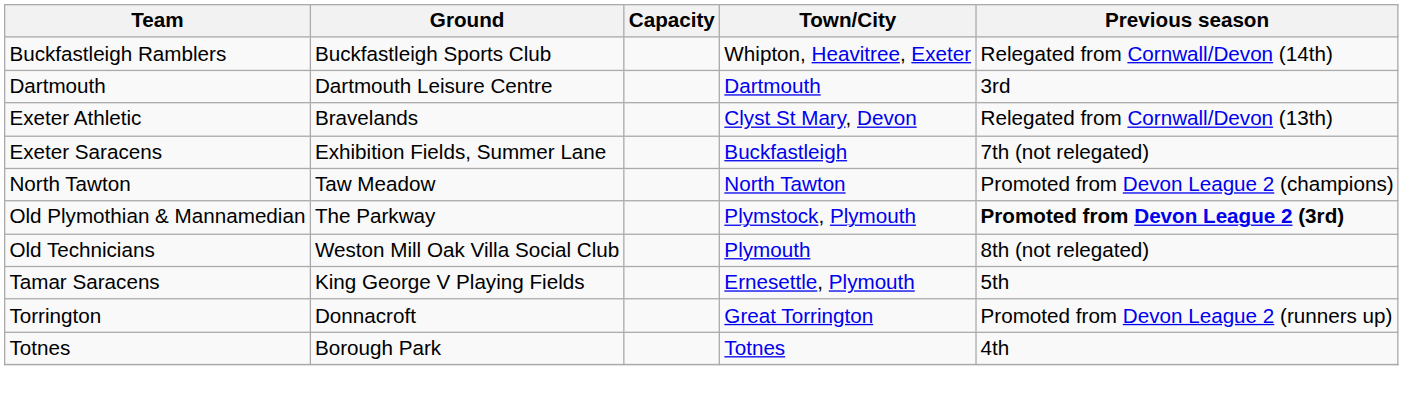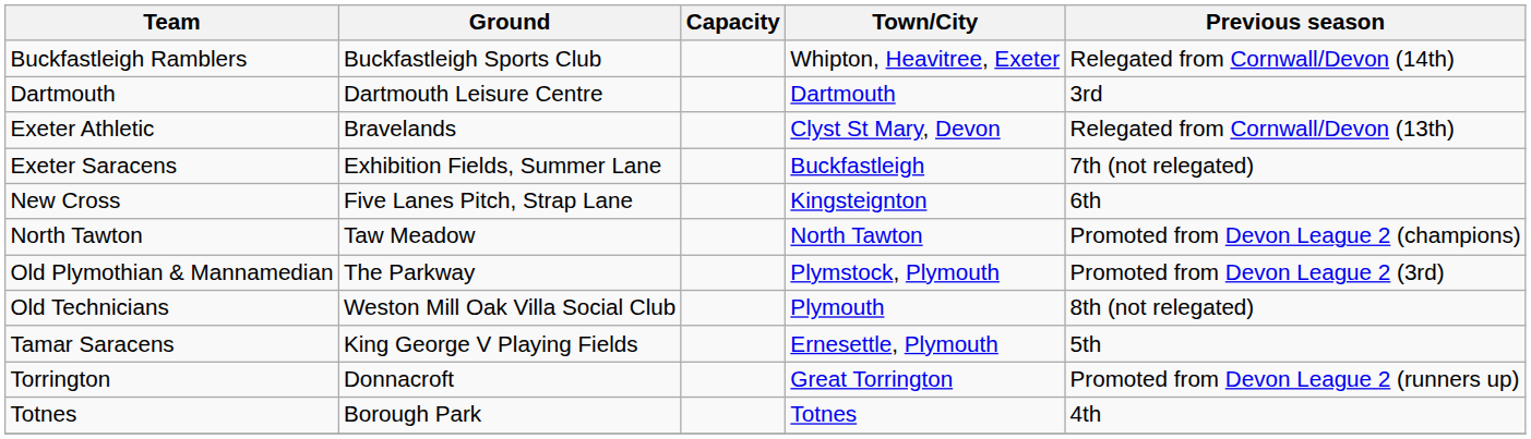 <table class="wikitable sortable">
 <tr>
 <th>Team</th>
 <th>Ground</th>
 <th>Capacity</th>
 <th>Town/City</th>
 <th>Previous season</th>
 </tr>
 <tr>
 <td>Buckfastleigh Ramblers</td>
 <td>Buckfastleigh Sports Club</td>
 <td></td>
 <td>Whipton, <a href='#'>Heavitree</a>, <a href='#'>Exeter</a></td>
 <td>Relegated from <a href='#'>Cornwall/Devon</a> (14th)</td>
 </tr>
 <tr>
 <td>Dartmouth</td>
 <td>Dartmouth Leisure Centre</td>
 <td></td>
 <td><a href='#'>Dartmouth</a></td>
 <td>3rd</td>
 </tr>
 <tr>
 <td>Exeter Athletic</td>
 <td>Bravelands</td>
 <td></td>
 <td><a href='#'>Clyst St Mary</a>, <a href='#'>Devon</a></td>
 <td>Relegated from <a href='#'>Cornwall/Devon</a> (13th)</td>
 </tr>
 <tr>
 <td>Exeter Saracens</td>
 <td>Exhibition Fields, Summer Lane</td>
 <td></td>
 <td><a href='#'>Buckfastleigh</a></td>
 <td>7th (not relegated)</td>
 </tr>
 <tr>
+<td>New Cross</td>
+<td>Five Lanes Pitch, Strap Lane</td>
+<td></td>
+<td><a href='#'>Kingsteignton</a></td>
+<td>6th</td>
+</tr>
+<tr>
 <td>North Tawton</td>
 <td>Taw Meadow</td>
 <td></td>
 <td><a href='#'>North Tawton</a></td>
 <td>Promoted from <a href='#'>Devon League 2</a> (champions)</td>
 </tr>
 <tr>
 <td>Old Plymothian & Mannamedian</td>
 <td>The Parkway</td>
 <td></td>
 <td><a href='#'>Plymstock</a>, <a href='#'>Plymouth</a></td>
-<td><strong>Promoted from <a href='#'>Devon League 2</a> (3rd)</strong></td>
+<td>Promoted from <a href='#'>Devon League 2</a> (3rd)</td>
 </tr>
 <tr>
 <td>Old Technicians</td>
 <td>Weston Mill Oak Villa Social Club</td>
 <td></td>
 <td><a href='#'>Plymouth</a></td>
 <td>8th (not relegated)</td>
 </tr>
 <tr>
 <td>Tamar Saracens</td>
 <td>King George V Playing Fields</td>
 <td></td>
 <td><a href='#'>Ernesettle</a>, <a href='#'>Plymouth</a></td>
 <td>5th</td>
 </tr>
 <tr>
 <td>Torrington</td>
 <td>Donnacroft</td>
 <td></td>
 <td><a href='#'>Great Torrington</a></td>
 <td>Promoted from <a href='#'>Devon League 2</a> (runners up)</td>
 </tr>
 <tr>
 <td>Totnes</td>
 <td>Borough Park</td>
 <td></td>
 <td><a href='#'>Totnes</a></td>
 <td>4th</td>
 </tr>
 <tr>
 </tr>
 </table>
